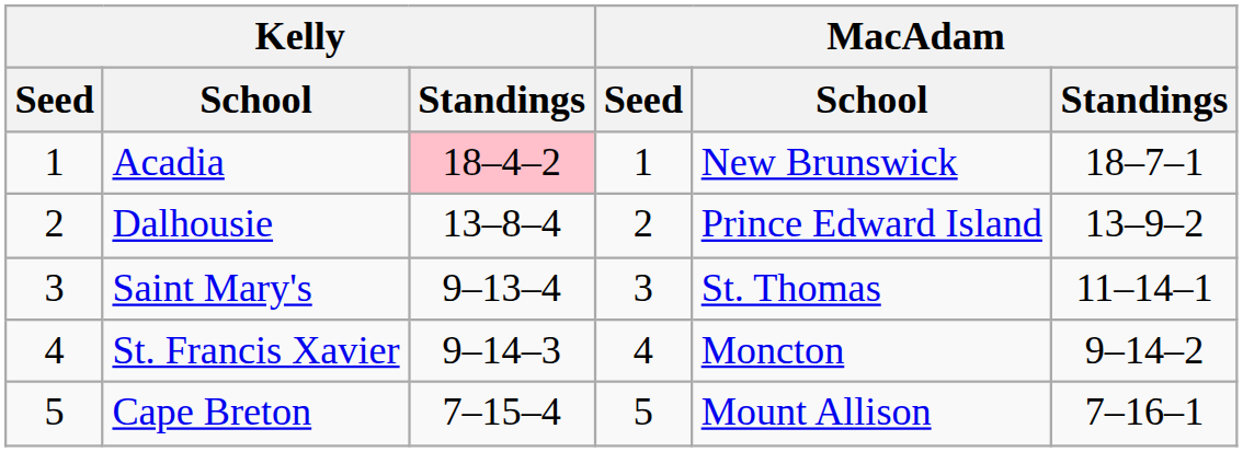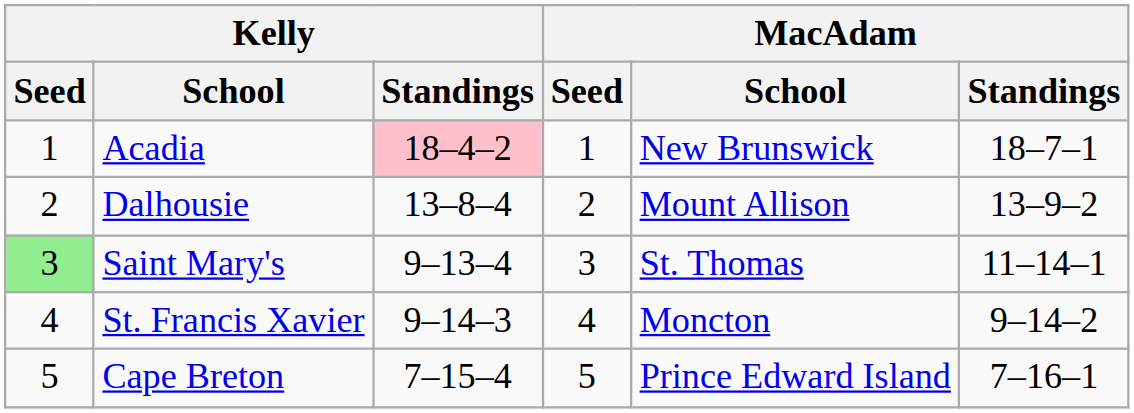 <table class="wikitable">
 <tr>
 <th colspan=3>Kelly</th>
 <th colspan=3>MacAdam</th>
 </tr>
 <tr>
 <th>Seed</th>
 <th>School</th>
 <th>Standings</th>
 <th>Seed</th>
 <th>School</th>
 <th>Standings</th>
 </tr>
 <tr>
 <td align=center>1</td>
 <td><a href='#'>Acadia</a></td>
 <td align=center style="background: pink;">18–4–2</td>
 <td align=center>1</td>
 <td><a href='#'>New Brunswick</a></td>
 <td align=center>18–7–1</td>
 </tr>
 <tr>
 <td align=center>2</td>
 <td><a href='#'>Dalhousie</a></td>
 <td align=center>13–8–4</td>
 <td align=center>2</td>
-<td><a href='#'>Prince Edward Island</a></td>
+<td><a href='#'>Mount Allison</a></td>
 <td align=center>13–9–2</td>
 </tr>
 <tr>
-<td align=center>3</td>
+<td align=center style="background: lightgreen;">3</td>
 <td><a href='#'>Saint Mary's</a></td>
 <td align=center>9–13–4</td>
 <td align=center>3</td>
 <td><a href='#'>St. Thomas</a></td>
 <td align=center>11–14–1</td>
 </tr>
 <tr>
 <td align=center>4</td>
 <td><a href='#'>St. Francis Xavier</a></td>
 <td align=center>9–14–3</td>
 <td align=center>4</td>
 <td><a href='#'>Moncton</a></td>
 <td align=center>9–14–2</td>
 </tr>
 <tr>
 <td align=center>5</td>
 <td><a href='#'>Cape Breton</a></td>
 <td align=center>7–15–4</td>
 <td align=center>5</td>
-<td><a href='#'>Mount Allison</a></td>
+<td><a href='#'>Prince Edward Island</a></td>
 <td align=center>7–16–1</td>
 </tr>
 </table>
